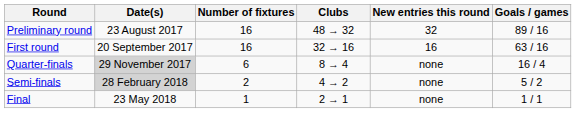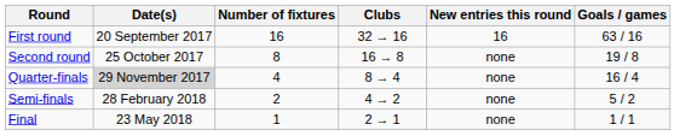 <table class="wikitable" style="text-align:center">
 <tr>
 <th>Round</th>
 <th>Date(s)</th>
 <th>Number of fixtures</th>
 <th width=100>Clubs</th>
 <th>New entries this round</th>
 <th>Goals / games</th>
 </tr>
 <tr>
-<td style="text-align:left;"><a href='#'>Preliminary round</a></td>
-<td>23 August 2017</td>
-<td>16</td>
-<td>48 → 32</td>
-<td>32</td>
-<td>89 / 16</td>
-</tr>
-<tr>
 <td style="text-align:left;"><a href='#'>First round</a></td>
 <td>20 September 2017</td>
 <td>16</td>
 <td>32 → 16</td>
 <td>16</td>
 <td>63 / 16</td>
 </tr>
 <tr>
+<td style="text-align:left;"><a href='#'>Second round</a></td>
+<td>25 October 2017</td>
+<td>8</td>
+<td>16 → 8</td>
+<td>none</td>
+<td>19 / 8</td>
+</tr>
+<tr>
 <td style="text-align:left;"><a href='#'>Quarter-finals</a></td>
 <td style="background: lightgrey;">29 November 2017</td>
-<td>6</td>
+<td>4</td>
 <td>8 → 4</td>
 <td>none</td>
 <td>16 / 4</td>
 </tr>
 <tr>
 <td style="text-align:left;"><a href='#'>Semi-finals</a></td>
-<td style="background: lightgrey;">28 February 2018</td>
+<td>28 February 2018</td>
 <td>2</td>
 <td>4 → 2</td>
 <td>none</td>
 <td>5 / 2</td>
 </tr>
 <tr>
 <td style="text-align:left;"><a href='#'>Final</a></td>
 <td>23 May 2018</td>
 <td>1</td>
 <td>2 → 1</td>
 <td>none</td>
 <td>1 / 1</td>
 </tr>
 </table>
